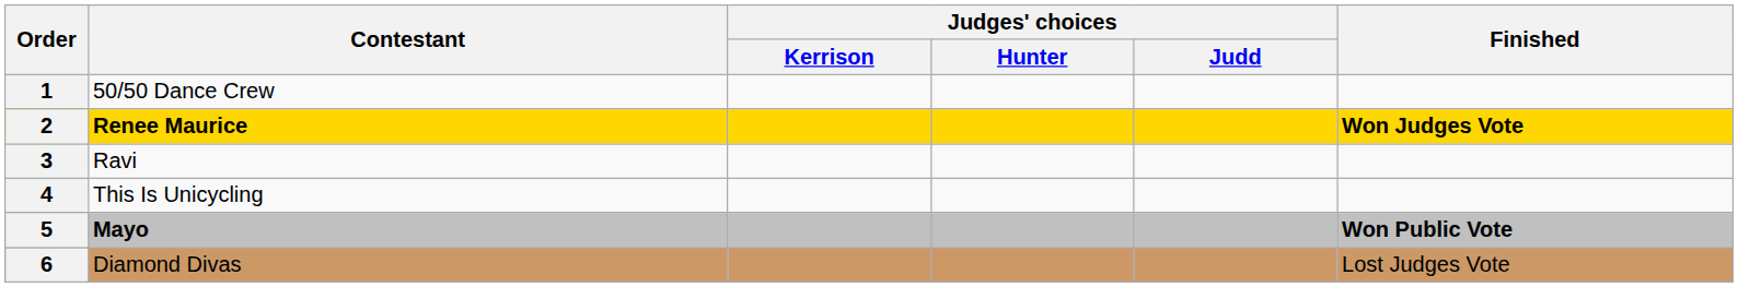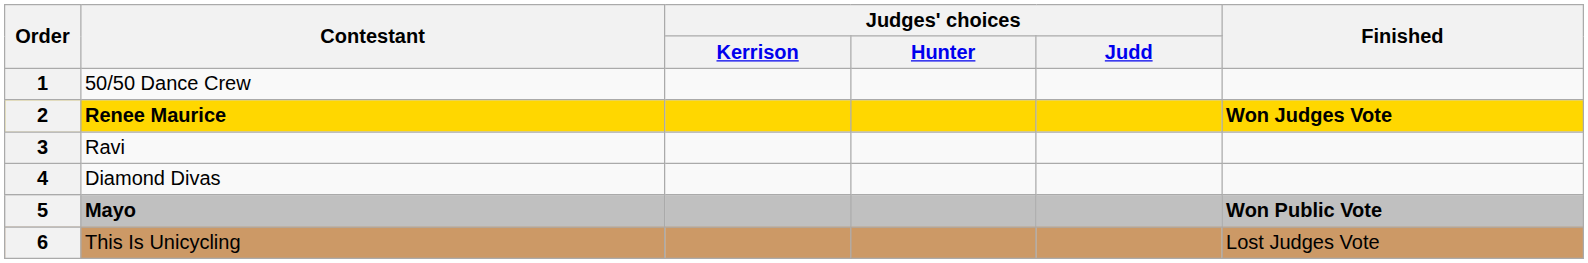 <table class="wikitable" width="100%">
 <tr>
 <th rowspan=2 width="1%">Order</th>
 <th rowspan=2 width="21%">Contestant</th>
 <th colspan=3 width="20%">Judges' choices</th>
 <th rowspan=2 width="13%">Finished</th>
 </tr>
 <tr>
 <th width="70"><a href='#'>Kerrison</a></th>
 <th width="70"><a href='#'>Hunter</a></th>
 <th width="70"><a href='#'>Judd</a></th>
 </tr>
 <tr>
 <th>1</th>
 <td>50/50 Dance Crew</td>
 <td></td>
 <td></td>
 <td></td>
 <td></td>
 </tr>
 <tr style="background:gold;">
 <th>2</th>
 <td><strong>Renee Maurice</strong></td>
 <td></td>
 <td></td>
 <td></td>
 <td><strong>Won Judges Vote</strong></td>
 </tr>
 <tr>
 <th>3</th>
 <td>Ravi</td>
 <td></td>
 <td></td>
 <td align="center"></td>
 <td></td>
 </tr>
 <tr>
 <th>4</th>
-<td>This Is Unicycling</td>
+<td>Diamond Divas</td>
 <td></td>
 <td></td>
 <td></td>
 <td></td>
 </tr>
 <tr style="background:silver;">
 <th>5</th>
 <td><strong>Mayo</strong></td>
 <td style="text-align: center;"></td>
 <td style="text-align: center;"></td>
 <td></td>
 <td><strong>Won Public Vote</strong></td>
 </tr>
 <tr style="background:#c96;">
 <th>6</th>
-<td>Diamond Divas</td>
+<td>This Is Unicycling</td>
 <td></td>
 <td></td>
 <td style="text-align: center;"></td>
 <td>Lost Judges Vote</td>
 </tr>
 </table>
